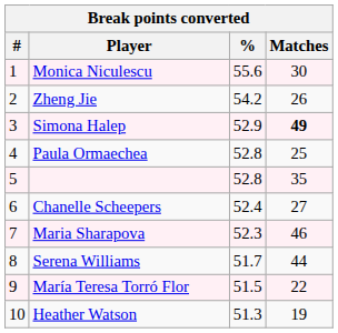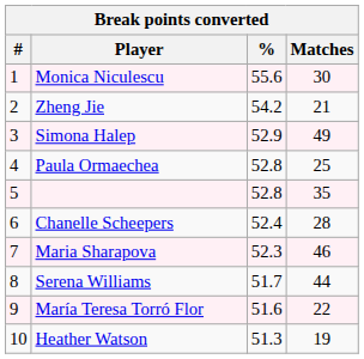 <table class="wikitable " style=font-size:90%>
 <tr>
 <th colspan=4>Break points converted</th>
 </tr>
 <tr>
 <th>#</th>
 <th width=170>Player</th>
 <th width=20>%</th>
 <th>Matches</th>
 </tr>
 <tr style="background:#FFF0F5;">
 <td>1</td>
 <td> <a href='#'>Monica Niculescu</a></td>
 <td>55.6</td>
 <td align=center>30</td>
 </tr>
 <tr>
 <td>2</td>
 <td> <a href='#'>Zheng Jie</a></td>
 <td>54.2</td>
-<td align=center>26</td>
+<td align=center>21</td>
 </tr>
 <tr style="background:#FFF0F5;">
 <td>3</td>
 <td> <a href='#'>Simona Halep</a></td>
 <td>52.9</td>
-<td align=center><strong>49</strong></td>
+<td align=center>49</td>
 </tr>
 <tr>
 <td>4</td>
 <td> <a href='#'>Paula Ormaechea</a></td>
 <td>52.8</td>
 <td align=center>25</td>
 </tr>
 <tr style="background:#FFF0F5;">
 <td>5</td>
 <td></td>
 <td>52.8</td>
 <td align=center>35</td>
 </tr>
 <tr>
 <td>6</td>
 <td> <a href='#'>Chanelle Scheepers</a></td>
 <td>52.4</td>
-<td align=center>27</td>
+<td align=center>28</td>
 </tr>
 <tr style="background:#FFF0F5;">
 <td>7</td>
 <td> <a href='#'>Maria Sharapova</a></td>
 <td>52.3</td>
 <td align=center>46</td>
 </tr>
 <tr>
 <td>8</td>
 <td> <a href='#'>Serena Williams</a></td>
 <td>51.7</td>
 <td align=center>44</td>
 </tr>
 <tr style="background:#FFF0F5;">
 <td>9</td>
 <td> <a href='#'>María Teresa Torró Flor</a></td>
-<td>51.5</td>
+<td>51.6</td>
 <td align=center>22</td>
 </tr>
 <tr>
 <td>10</td>
 <td> <a href='#'>Heather Watson</a></td>
 <td>51.3</td>
 <td align=center>19</td>
 </tr>
 </table>
